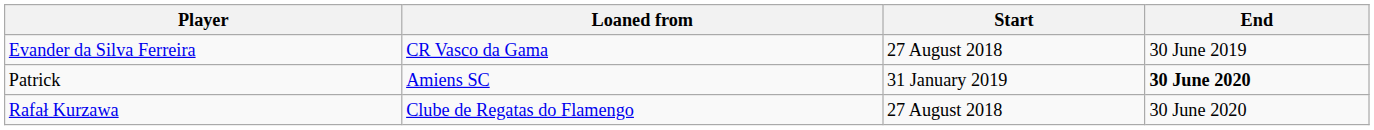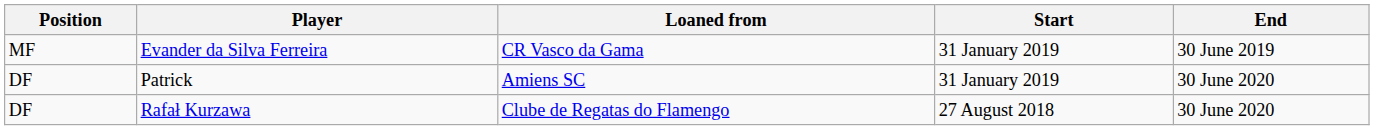 <table class="wikitable sortable" style="width:90%; text-align:center; font-size:95%; text-align:left;">
 <tr>
+<th>Position</th>
 <th>Player</th>
 <th>Loaned from</th>
 <th>Start</th>
 <th>End</th>
 </tr>
 <tr>
+<td>MF</td>
 <td> <a href='#'>Evander da Silva Ferreira</a></td>
 <td><a href='#'>CR Vasco da Gama</a></td>
-<td>27 August 2018</td>
+<td>31 January 2019</td>
 <td>30 June 2019</td>
 </tr>
 <tr>
+<td>DF</td>
 <td> Patrick</td>
 <td><a href='#'>Amiens SC</a></td>
 <td>31 January 2019</td>
-<td><strong>30 June 2020</strong></td>
+<td>30 June 2020</td>
 </tr>
 <tr>
+<td>DF</td>
 <td> <a href='#'>Rafał Kurzawa</a></td>
 <td><a href='#'>Clube de Regatas do Flamengo</a></td>
 <td>27 August 2018</td>
 <td>30 June 2020</td>
 </tr>
 </table>
